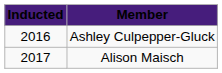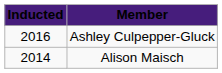 <table style="margin: 1em auto 1em auto" class="wikitable sortable">
 <tr>
 <th style="background:#461d7c; text-align:center;"><span>Inducted</span></th>
 <th style="background:#461d7c; text-align:center;"><span>Member</span></th>
 </tr>
 <tr style="text-align:center;">
 <td>2016</td>
 <td>Ashley Culpepper-Gluck</td>
 </tr>
 <tr style="text-align:center;">
-<td>2017</td>
+<td>2014</td>
 <td>Alison Maisch</td>
 </tr>
 </table>
